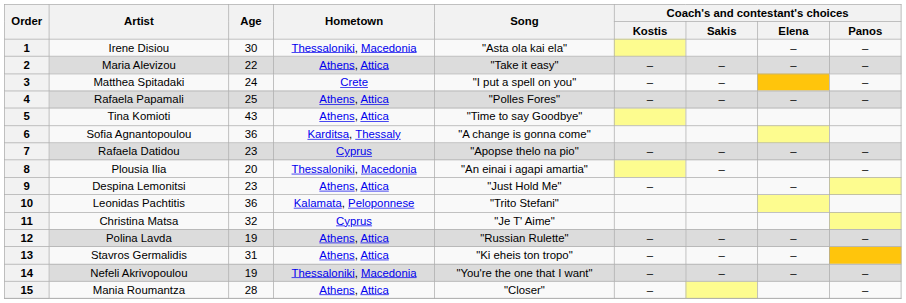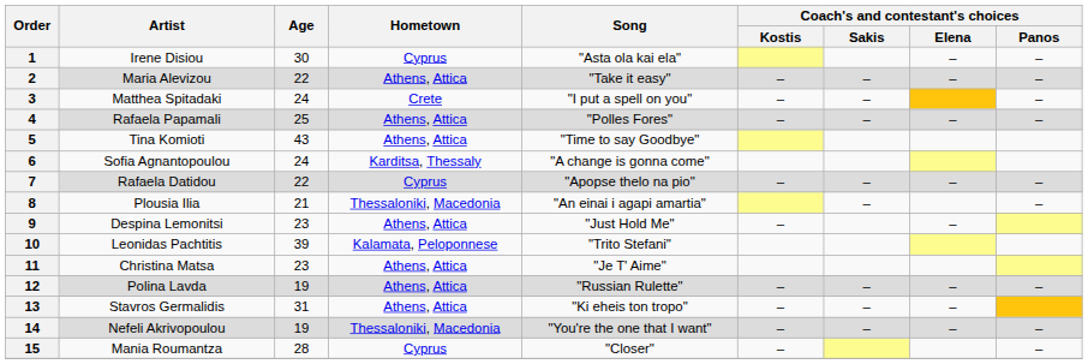 <table class="wikitable" style="text-align:center; line-height:17px; width:100%;">
 <tr>
 <th scope="col" rowspan="2" width="05%">Order</th>
 <th scope="col" rowspan="2" width="20%">Artist</th>
 <th scope="col" rowspan="2" width="05%">Age</th>
 <th scope="col" rowspan="2" width="18%">Hometown</th>
 <th scope="col" rowspan="2" width="20%">Song</th>
 <th scope="col" colspan="4" width="32%">Coach's and contestant's choices</th>
 </tr>
 <tr>
 <th width="08%">Kostis</th>
 <th width="08%">Sakis</th>
 <th width="08%">Elena</th>
 <th width="08%">Panos</th>
 </tr>
 <tr>
 <th>1</th>
 <td>Irene Disiou</td>
 <td>30</td>
-<td><a href='#'>Thessaloniki</a>, <a href='#'>Macedonia</a></td>
+<td><a href='#'>Cyprus</a></td>
 <td>"Asta ola kai ela"</td>
 <td style="background: #fdfc8f;"></td>
 <td></td>
 <td>–</td>
 <td>–</td>
 </tr>
 <tr style="background: #DCDCDC;" |>
 <th>2</th>
 <td>Maria Alevizou</td>
 <td>22</td>
 <td><a href='#'>Athens</a>, <a href='#'>Attica</a></td>
 <td>"Take it easy"</td>
 <td>–</td>
 <td>–</td>
 <td>–</td>
 <td>–</td>
 </tr>
 <tr>
 <th>3</th>
 <td>Matthea Spitadaki</td>
 <td>24</td>
 <td><a href='#'>Crete</a></td>
 <td>"I put a spell on you"</td>
 <td>–</td>
 <td>–</td>
 <td style="background: #FFC50C;"></td>
 <td>–</td>
 </tr>
 <tr style="background: #DCDCDC;" |>
 <th>4</th>
 <td>Rafaela Papamali</td>
 <td>25</td>
 <td><a href='#'>Athens</a>, <a href='#'>Attica</a></td>
 <td>"Polles Fores"</td>
 <td>–</td>
 <td>–</td>
 <td>–</td>
 <td>–</td>
 </tr>
 <tr>
 <th>5</th>
 <td>Tina Komioti</td>
 <td>43</td>
 <td><a href='#'>Athens</a>, <a href='#'>Attica</a></td>
 <td>"Time to say Goodbye"</td>
 <td style="background: #fdfc8f;"></td>
 <td></td>
 <td></td>
 <td></td>
 </tr>
 <tr>
 <th>6</th>
 <td>Sofia Agnantopoulou</td>
-<td>36</td>
+<td>24</td>
 <td><a href='#'>Karditsa</a>, <a href='#'>Thessaly</a></td>
 <td>"A change is gonna come"</td>
 <td></td>
 <td></td>
 <td style="background: #fdfc8f;"></td>
 <td></td>
 </tr>
 <tr style="background: #DCDCDC;" |>
 <th>7</th>
 <td>Rafaela Datidou</td>
-<td>23</td>
+<td>22</td>
 <td><a href='#'>Cyprus</a></td>
 <td>"Apopse thelo na pio"</td>
 <td>–</td>
 <td>–</td>
 <td>–</td>
 <td>–</td>
 </tr>
 <tr>
 <th>8</th>
 <td>Plousia Ilia</td>
-<td>20</td>
+<td>21</td>
 <td><a href='#'>Thessaloniki</a>, <a href='#'>Macedonia</a></td>
 <td>"An einai i agapi amartia"</td>
 <td style="background: #fdfc8f;"></td>
 <td>–</td>
 <td></td>
 <td>–</td>
 </tr>
 <tr>
 <th>9</th>
 <td>Despina Lemonitsi</td>
 <td>23</td>
 <td><a href='#'>Athens</a>, <a href='#'>Attica</a></td>
 <td>"Just Hold Me"</td>
 <td>–</td>
 <td></td>
 <td>–</td>
 <td style="background: #fdfc8f;"></td>
 </tr>
 <tr>
 <th>10</th>
 <td>Leonidas Pachtitis</td>
-<td>36</td>
+<td>39</td>
 <td><a href='#'>Kalamata</a>, <a href='#'>Peloponnese</a></td>
 <td>"Trito Stefani"</td>
 <td></td>
 <td></td>
 <td style="background: #fdfc8f;"></td>
 <td></td>
 </tr>
 <tr>
 <th>11</th>
 <td>Christina Matsa</td>
-<td>32</td>
-<td><a href='#'>Cyprus</a></td>
+<td>23</td>
+<td><a href='#'>Athens</a>, <a href='#'>Attica</a></td>
 <td>"Je T' Aime"</td>
 <td></td>
 <td></td>
 <td></td>
 <td style="background: #fdfc8f;"></td>
 </tr>
 <tr style="background: #DCDCDC;" |>
 <th>12</th>
 <td>Polina Lavda</td>
 <td>19</td>
 <td><a href='#'>Athens</a>, <a href='#'>Attica</a></td>
 <td>"Russian Rulette"</td>
 <td>–</td>
 <td>–</td>
 <td>–</td>
 <td>–</td>
 </tr>
 <tr>
 <th>13</th>
 <td>Stavros Germalidis</td>
 <td>31</td>
 <td><a href='#'>Athens</a>, <a href='#'>Attica</a></td>
 <td>"Ki eheis ton tropo"</td>
 <td>–</td>
 <td>–</td>
 <td>–</td>
 <td style="background: #FFC50C;"></td>
 </tr>
 <tr style="background: #DCDCDC;" |>
 <th>14</th>
 <td>Nefeli Akrivopoulou</td>
 <td>19</td>
 <td><a href='#'>Thessaloniki</a>, <a href='#'>Macedonia</a></td>
 <td>"You're the one that I want"</td>
 <td>–</td>
 <td>–</td>
 <td>–</td>
 <td>–</td>
 </tr>
 <tr>
 <th>15</th>
 <td>Mania Roumantza</td>
 <td>28</td>
-<td><a href='#'>Athens</a>, <a href='#'>Attica</a></td>
+<td><a href='#'>Cyprus</a></td>
 <td>"Closer"</td>
 <td>–</td>
 <td style="background: #fdfc8f;"></td>
 <td></td>
 <td>–</td>
 </tr>
 <tr>
 </tr>
 </table>
